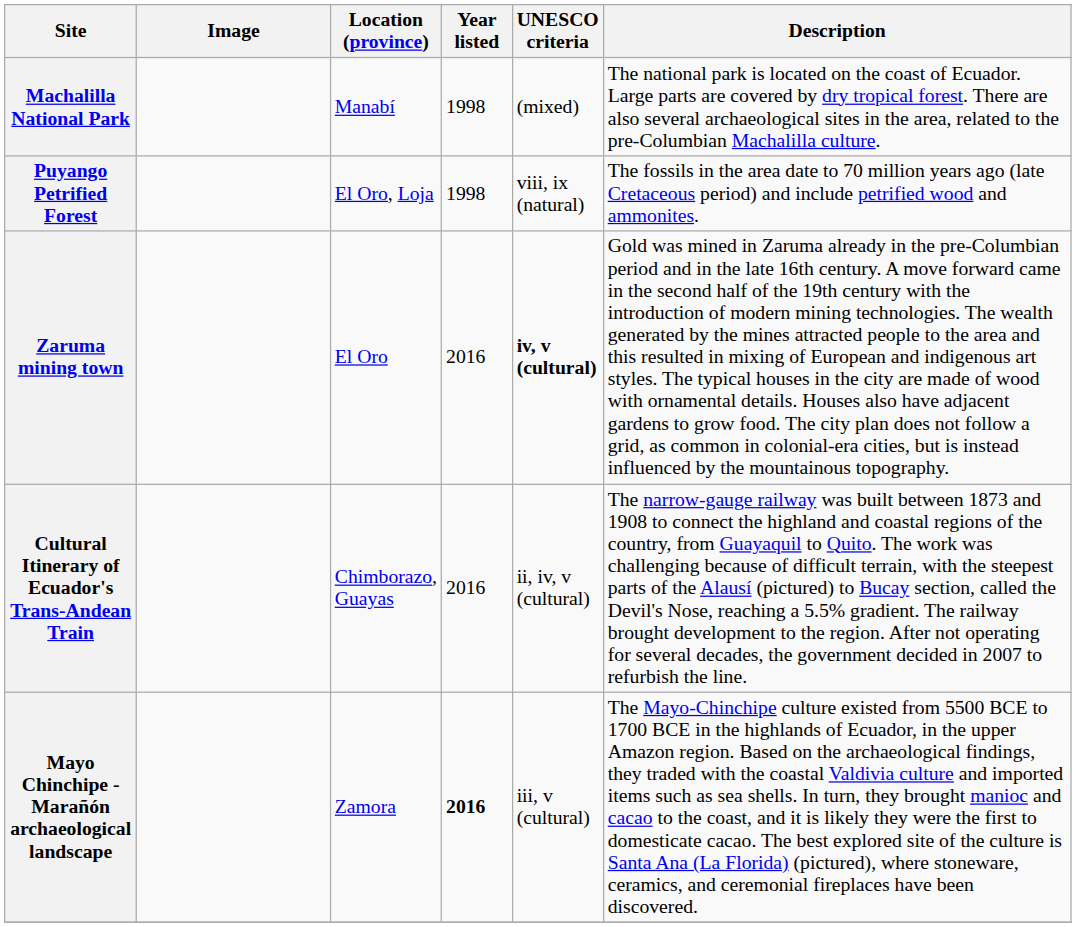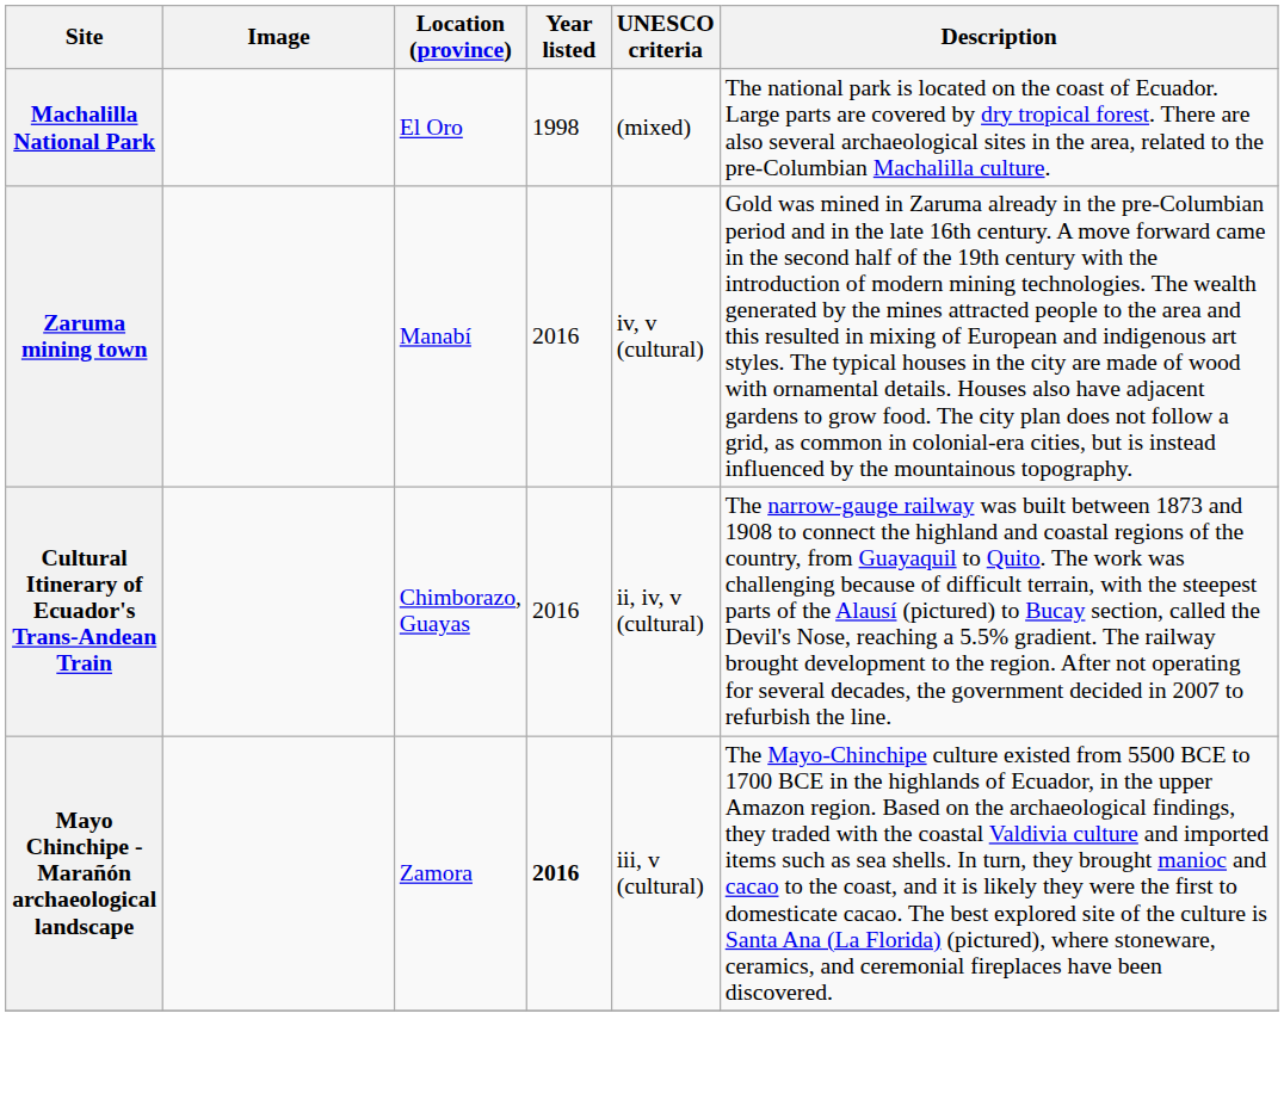 <table class="wikitable sortable plainrowheaders">
 <tr>
 <th style="width:100px;" scope="col">Site</th>
 <th class="unsortable"  style="width:150px;" scope="col">Image</th>
 <th style="width:80px;" scope="col">Location (<a href='#'>province</a>)</th>
 <th style="width:50px;" scope="col">Year listed</th>
 <th style="width:60px;" scope="col">UNESCO criteria</th>
 <th scope="col" class="unsortable">Description</th>
 </tr>
 <tr>
 <th scope="row"><a href='#'>Machalilla National Park</a></th>
 <td></td>
-<td><a href='#'>Manabí</a></td>
+<td><a href='#'>El Oro</a></td>
 <td>1998</td>
 <td>(mixed)</td>
 <td>The national park is located on the coast of Ecuador. Large parts are covered by <a href='#'>dry tropical forest</a>. There are also several archaeological sites in the area, related to the pre-Columbian <a href='#'>Machalilla culture</a>.</td>
 </tr>
 <tr>
-<th scope="row"><a href='#'>Puyango Petrified Forest</a></th>
-<td></td>
-<td><a href='#'>El Oro</a>, <a href='#'>Loja</a></td>
-<td>1998</td>
-<td>viii, ix (natural)</td>
-<td>The fossils in the area date to 70 million years ago (late <a href='#'>Cretaceous</a> period) and include <a href='#'>petrified wood</a> and <a href='#'>ammonites</a>.</td>
-</tr>
-<tr>
 <th scope="row"><a href='#'>Zaruma mining town</a></th>
 <td></td>
-<td><a href='#'>El Oro</a></td>
+<td><a href='#'>Manabí</a></td>
 <td>2016</td>
-<td><strong>iv, v (cultural)</strong></td>
+<td>iv, v (cultural)</td>
 <td>Gold was mined in Zaruma already in the pre-Columbian period and in the late 16th century. A move forward came in the second half of the 19th century with the introduction of modern mining technologies. The wealth generated by the mines attracted people to the area and this resulted in mixing of European and indigenous art styles. The typical houses in the city are made of wood with ornamental details. Houses also have adjacent gardens to grow food. The city plan does not follow a grid, as common in colonial-era cities, but is instead influenced by the mountainous topography.</td>
 </tr>
 <tr>
 <th scope="row">Cultural Itinerary of Ecuador's <a href='#'>Trans-Andean Train</a></th>
 <td></td>
 <td><a href='#'>Chimborazo</a>, <a href='#'>Guayas</a></td>
 <td>2016</td>
 <td>ii, iv, v (cultural)</td>
 <td>The <a href='#'>narrow-gauge railway</a> was built between 1873 and 1908 to connect the highland and coastal regions of the country, from <a href='#'>Guayaquil</a> to <a href='#'>Quito</a>. The work was challenging because of difficult terrain, with the steepest parts of the <a href='#'>Alausí</a> (pictured) to <a href='#'>Bucay</a> section, called the Devil's Nose, reaching a 5.5% gradient. The railway brought development to the region. After not operating for several decades, the government decided in 2007 to refurbish the line.</td>
 </tr>
 <tr>
 <th scope="row">Mayo Chinchipe - Marañón archaeological landscape</th>
 <td></td>
 <td><a href='#'>Zamora</a></td>
 <td><strong>2016</strong></td>
 <td>iii, v (cultural)</td>
 <td>The <a href='#'>Mayo-Chinchipe</a> culture existed from 5500 BCE to 1700 BCE in the highlands of Ecuador, in the upper Amazon region. Based on the archaeological findings, they traded with the coastal <a href='#'>Valdivia culture</a> and imported items such as sea shells. In turn, they brought <a href='#'>manioc</a> and <a href='#'>cacao</a> to the coast, and it is likely they were the first to domesticate cacao. The best explored site of the culture is <a href='#'>Santa Ana (La Florida)</a> (pictured), where stoneware, ceramics, and ceremonial fireplaces have been discovered.</td>
 </tr>
 <tr>
 </tr>
 </table>
